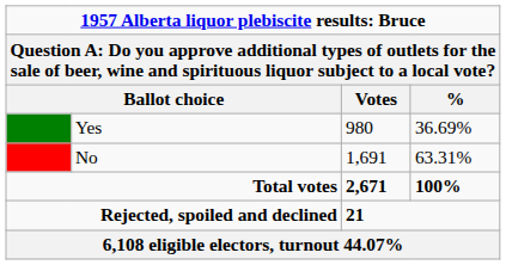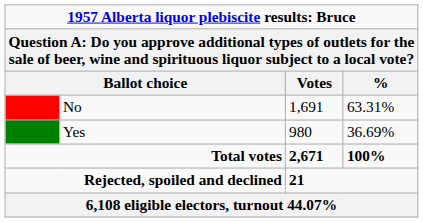 <table class="wikitable" align=right>
 <tr>
 <td colspan=4 align=center><strong><a href='#'>1957 Alberta liquor plebiscite</a> results: Bruce</strong></td>
 </tr>
 <tr>
 <th colspan=4>Question A: Do you approve additional types of outlets for the<br> sale of beer, wine and spirituous liquor subject to a local vote?</th>
 </tr>
 <tr>
 <th colspan=2>Ballot choice</th>
 <th>Votes</th>
 <th>%</th>
 </tr>
 <tr>
+<td bgcolor=red></td>
+<td>No</td>
+<td>1,691</td>
+<td>63.31%</td>
+</tr>
+<tr>
 <td bgcolor=green></td>
 <td>Yes</td>
 <td>980</td>
 <td>36.69%</td>
-</tr>
-<tr>
-<td bgcolor=red></td>
-<td>No</td>
-<td>1,691</td>
-<td>63.31%</td>
 </tr>
 <tr>
 <td align=right colspan=2><strong>Total votes</strong></td>
 <td><strong>2,671</strong></td>
 <td><strong>100%</strong></td>
 </tr>
 <tr>
 <td align=right colspan=2><strong>Rejected, spoiled and declined</strong></td>
 <td colspan=2><strong>21</strong></td>
 </tr>
 <tr>
 <th colspan=4>6,108 eligible electors, turnout 44.07%</th>
 </tr>
 </table>
